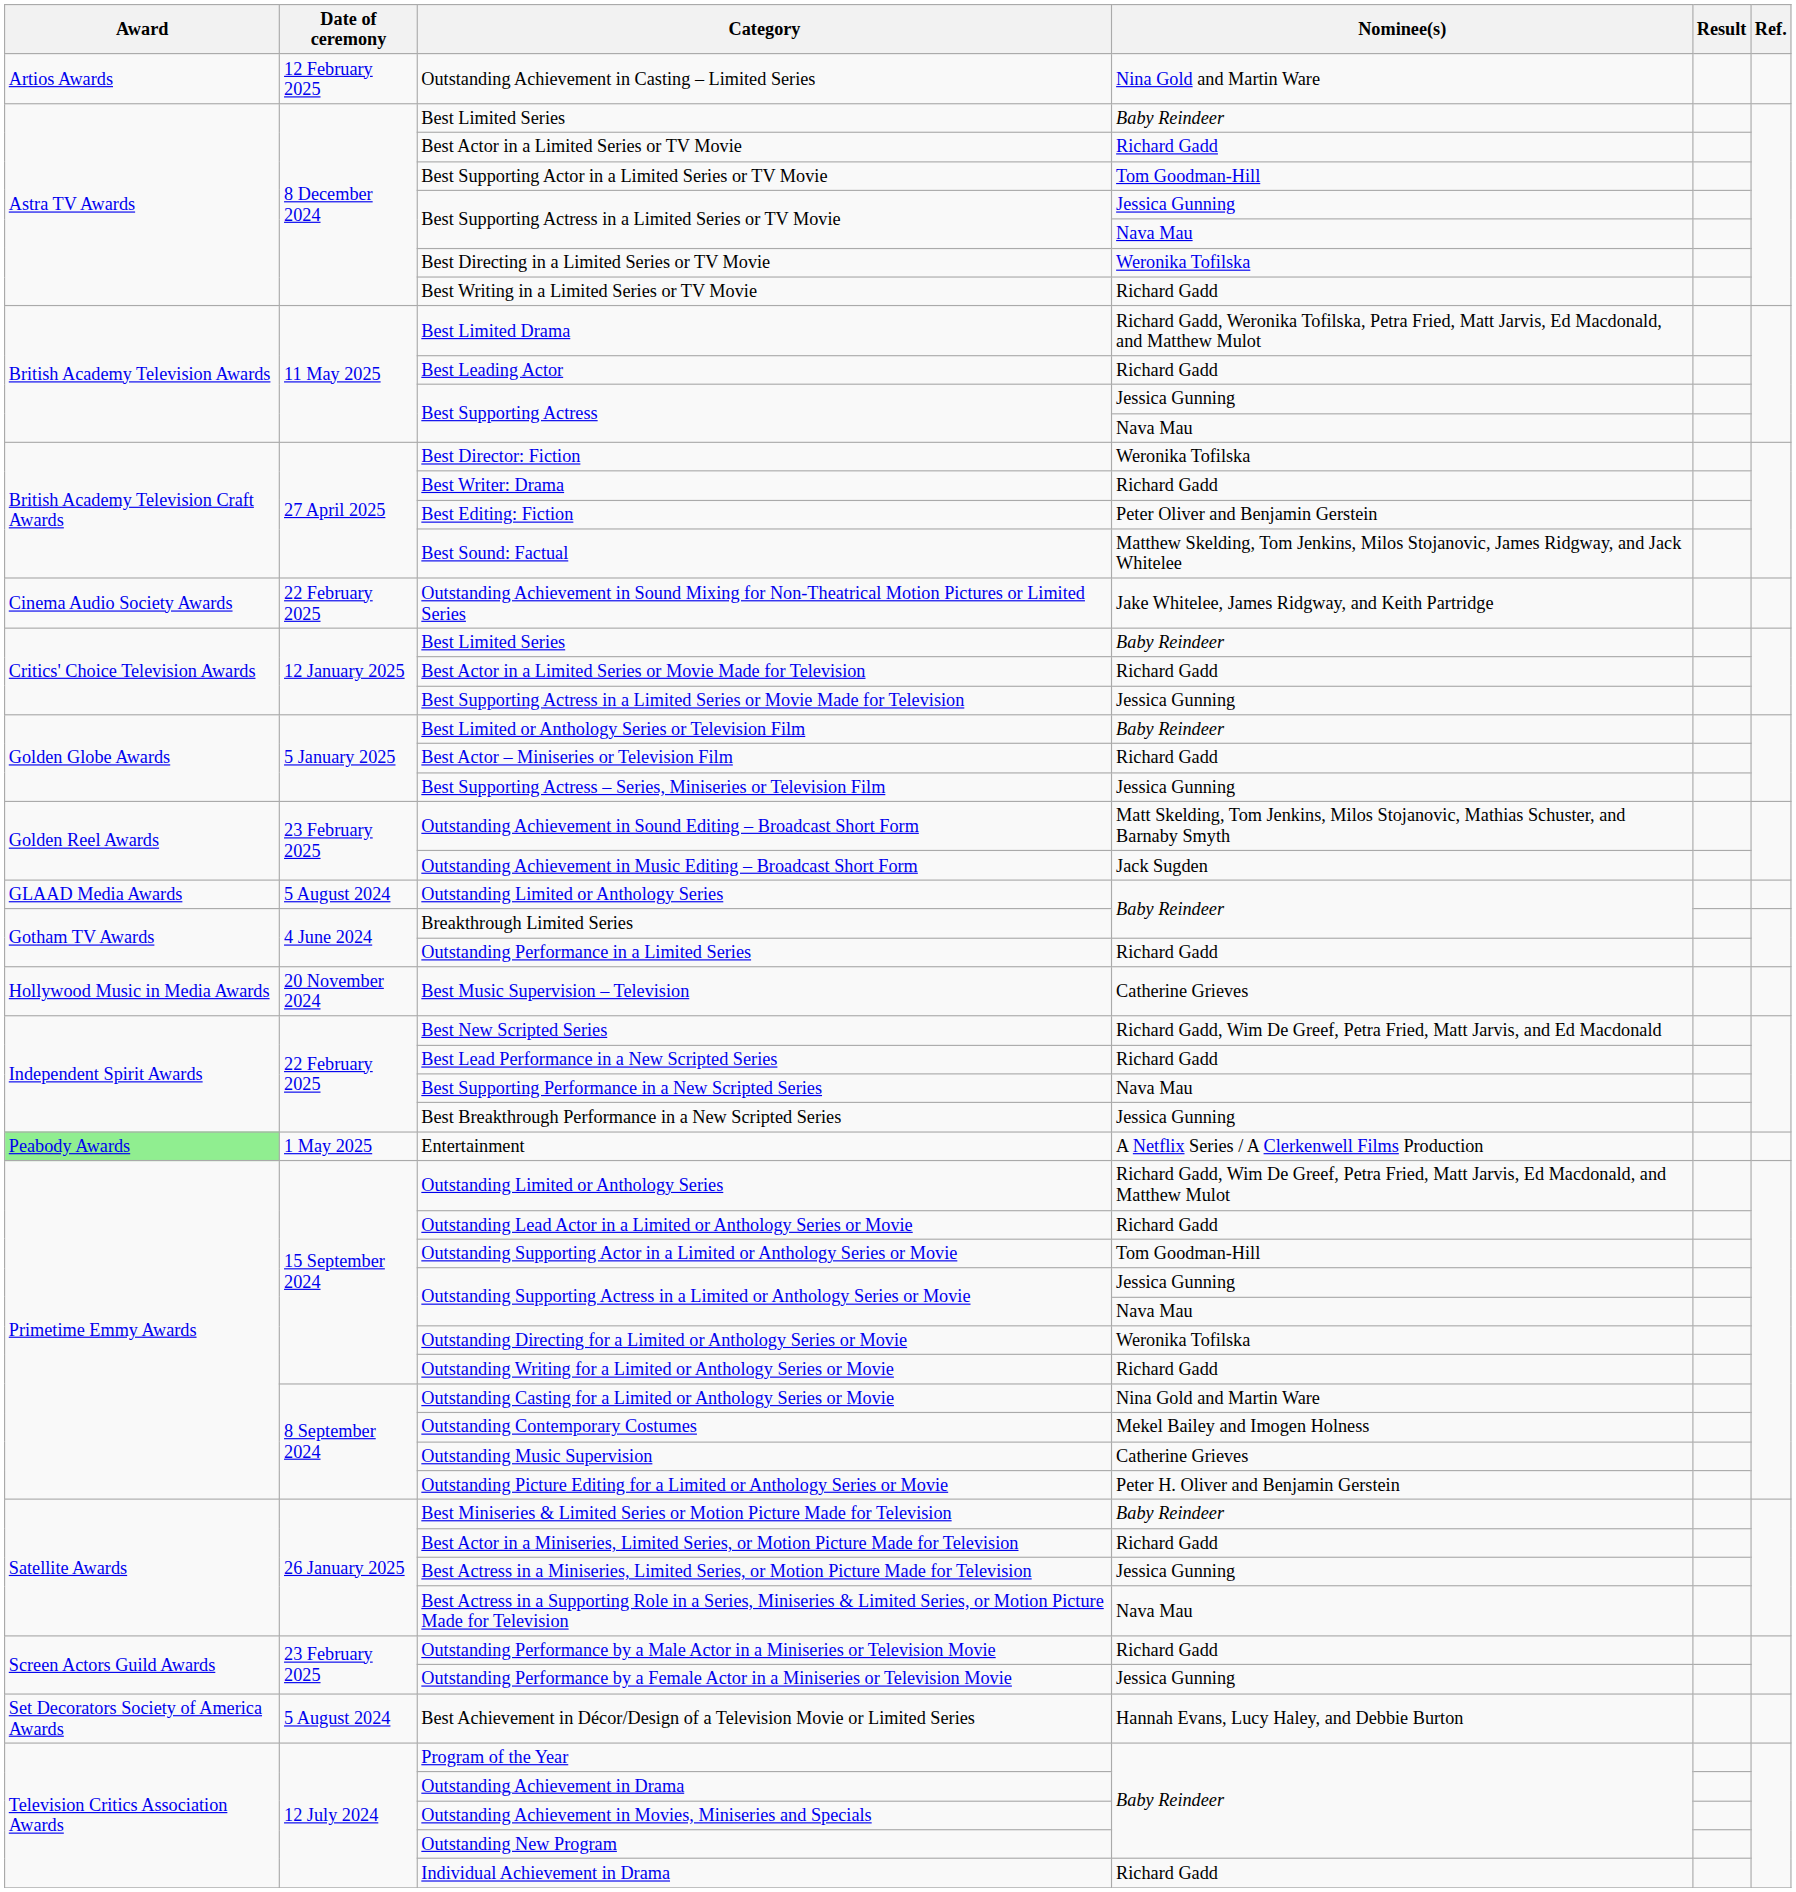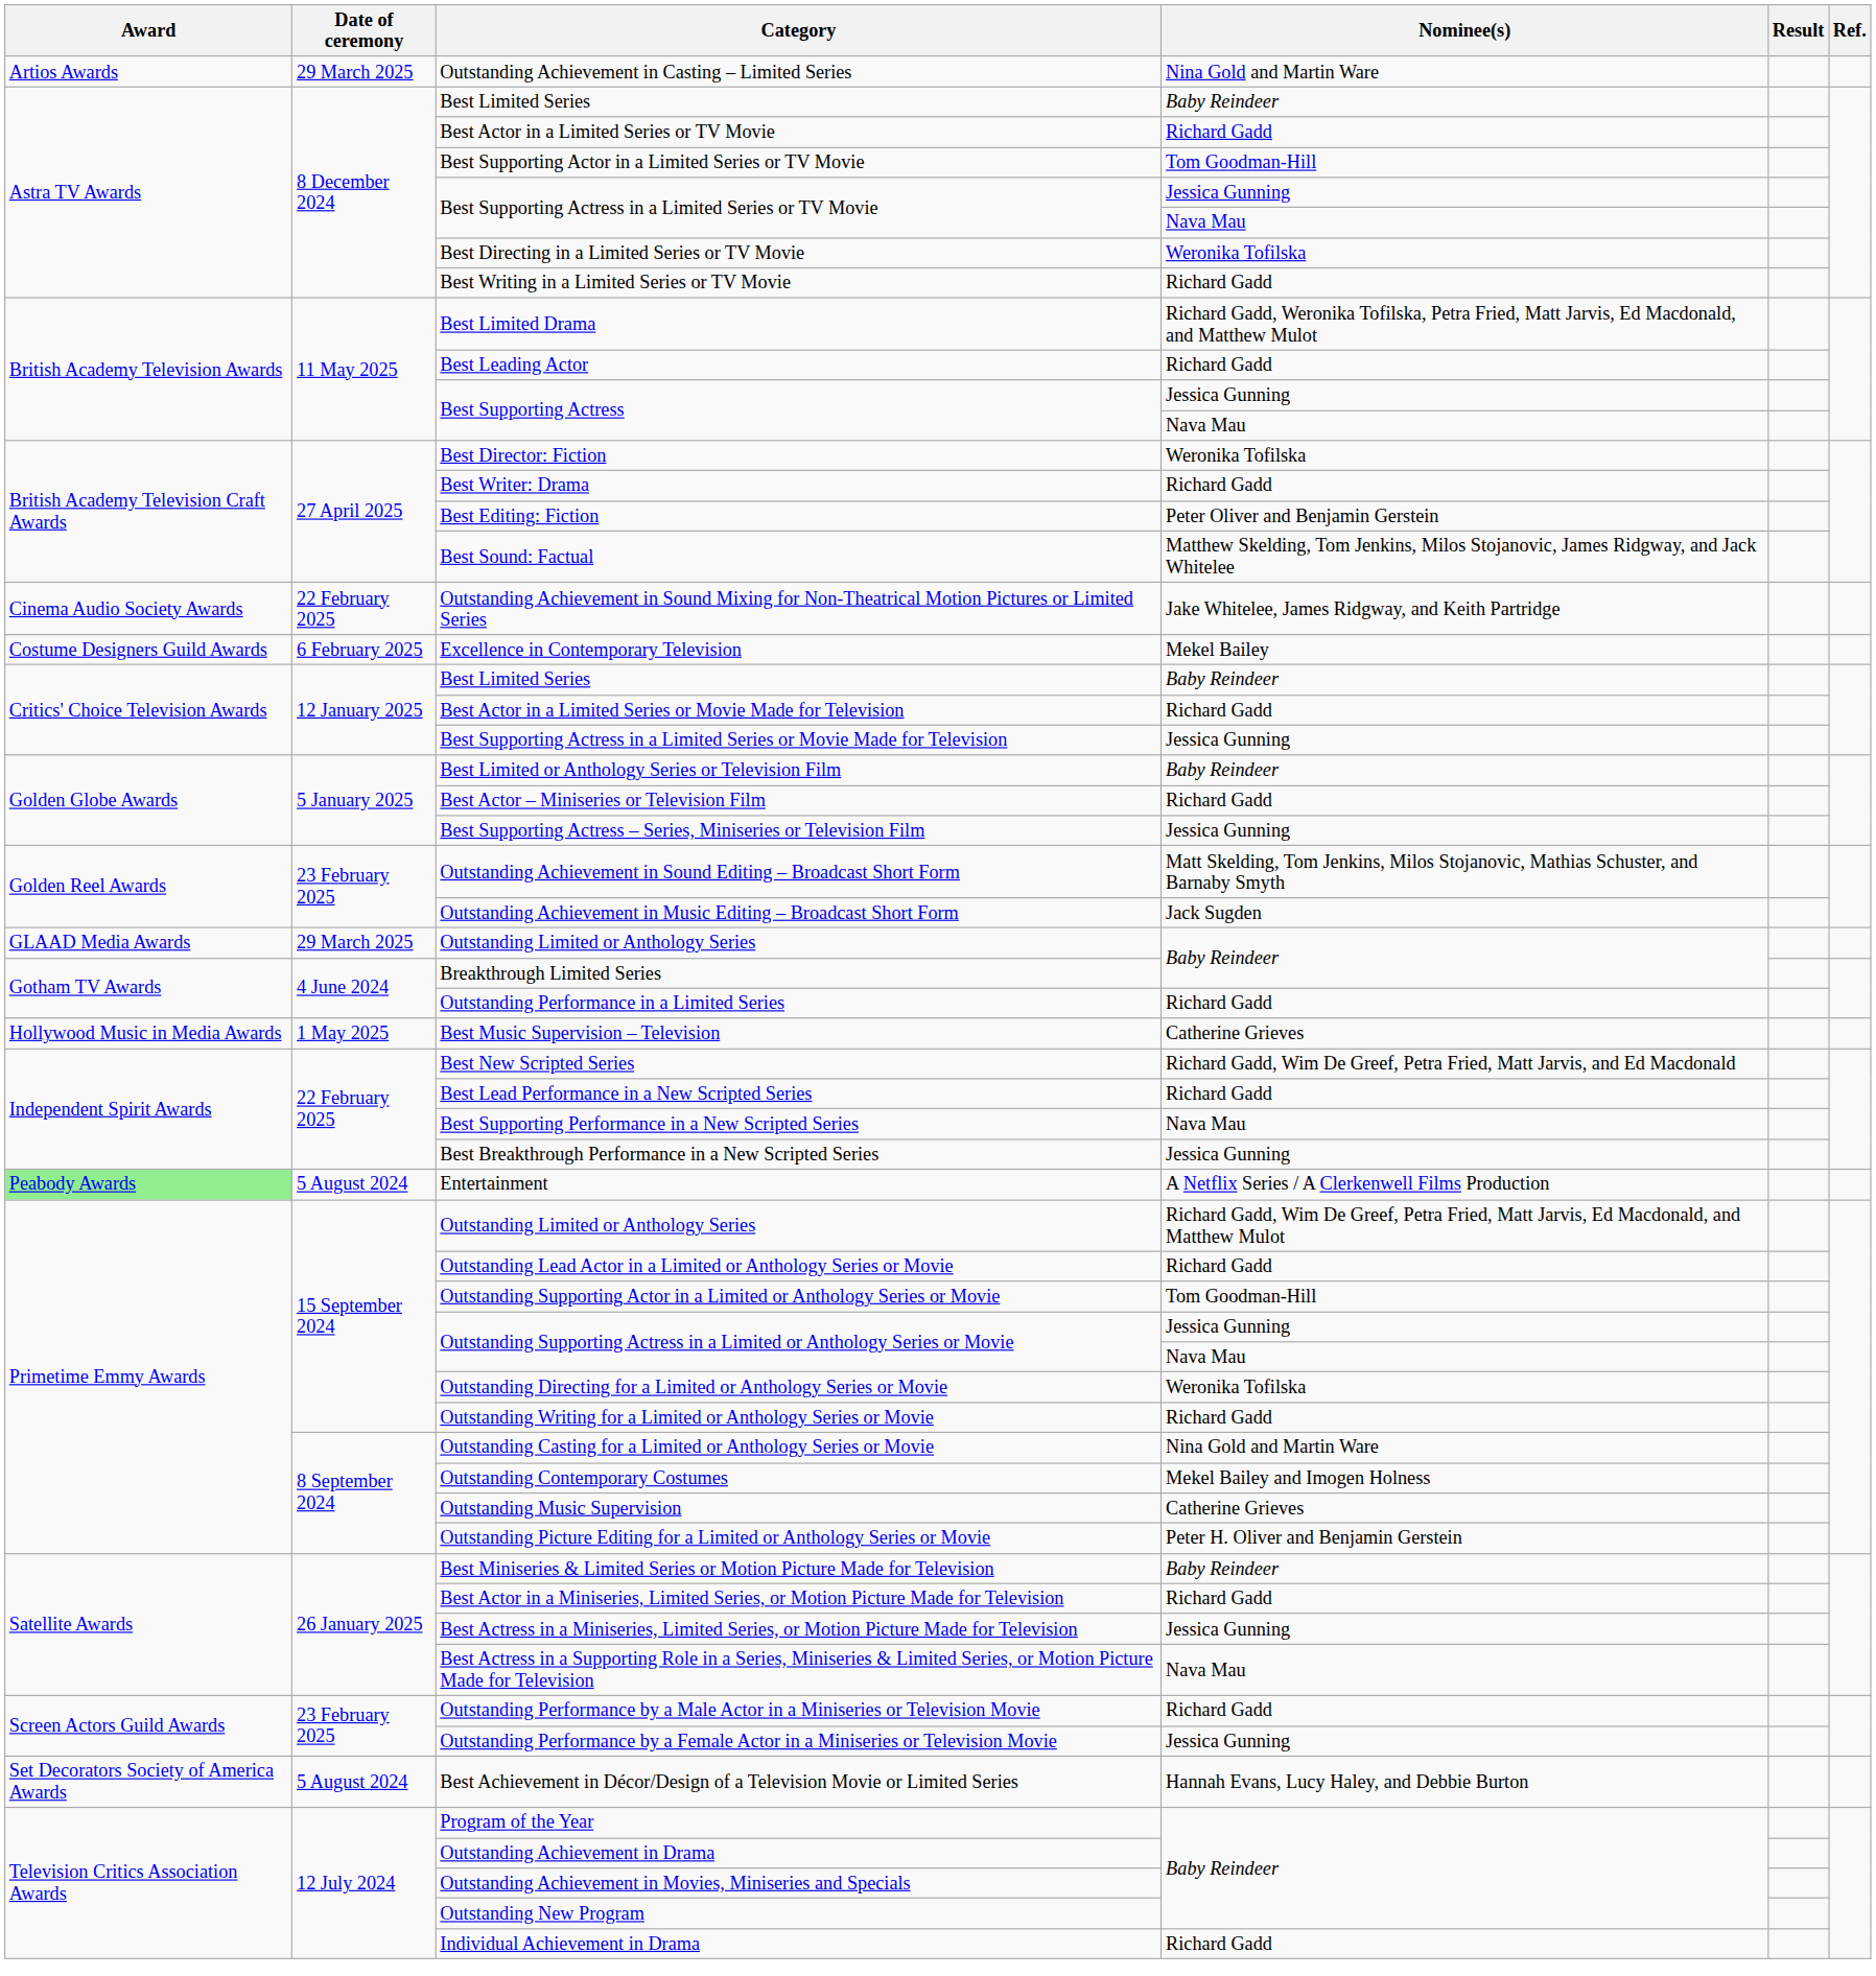 <table class="wikitable plainrowheaders sortable">
 <tr>
 <th scope="col">Award</th>
 <th scope="col">Date of ceremony</th>
 <th scope="col">Category</th>
 <th scope="col">Nominee(s)</th>
 <th scope="col">Result</th>
 <th scope="col">Ref.</th>
 </tr>
 <tr>
 <td><a href='#'>Artios Awards</a></td>
-<td><a href='#'>12 February 2025</a></td>
+<td><a href='#'>29 March 2025</a></td>
 <td>Outstanding Achievement in Casting – Limited Series</td>
 <td><a href='#'>Nina Gold</a> and Martin Ware</td>
 <td></td>
 <td align="center"></td>
 </tr>
 <tr>
 <td rowspan="7"><a href='#'>Astra TV Awards</a></td>
 <td rowspan="7"><a href='#'>8 December 2024</a></td>
 <td>Best Limited Series</td>
 <td><em>Baby Reindeer</em></td>
 <td></td>
 <td align="center" rowspan="7"></td>
 </tr>
 <tr>
 <td>Best Actor in a Limited Series or TV Movie</td>
 <td><a href='#'>Richard Gadd</a></td>
 <td></td>
 </tr>
 <tr>
 <td>Best Supporting Actor in a Limited Series or TV Movie</td>
 <td><a href='#'>Tom Goodman-Hill</a></td>
 <td></td>
 </tr>
 <tr>
 <td rowspan="2">Best Supporting Actress in a Limited Series or TV Movie</td>
 <td><a href='#'>Jessica Gunning</a></td>
 <td></td>
 </tr>
 <tr>
 <td><a href='#'>Nava Mau</a></td>
 <td></td>
 </tr>
 <tr>
 <td>Best Directing in a Limited Series or TV Movie</td>
 <td><a href='#'>Weronika Tofilska</a> </td>
 <td></td>
 </tr>
 <tr>
 <td>Best Writing in a Limited Series or TV Movie</td>
 <td>Richard Gadd</td>
 <td></td>
 </tr>
 <tr>
 <td rowspan="4"><a href='#'>British Academy Television Awards</a></td>
 <td rowspan="4"><a href='#'>11 May 2025</a></td>
 <td><a href='#'>Best Limited Drama</a></td>
 <td>Richard Gadd, Weronika Tofilska, Petra Fried, Matt Jarvis, Ed Macdonald, and Matthew Mulot</td>
 <td></td>
 <td align="center" rowspan="4"> <br> </td>
 </tr>
 <tr>
 <td><a href='#'>Best Leading Actor</a></td>
 <td>Richard Gadd</td>
 <td></td>
 </tr>
 <tr>
 <td rowspan="2"><a href='#'>Best Supporting Actress</a></td>
 <td>Jessica Gunning</td>
 <td></td>
 </tr>
 <tr>
 <td>Nava Mau</td>
 <td></td>
 </tr>
 <tr>
 <td rowspan="4"><a href='#'>British Academy Television Craft Awards</a></td>
 <td rowspan="4"><a href='#'>27 April 2025</a></td>
 <td><a href='#'>Best Director: Fiction</a></td>
 <td>Weronika Tofilska</td>
 <td></td>
 <td align="center" rowspan="4"> <br> </td>
 </tr>
 <tr>
 <td><a href='#'>Best Writer: Drama</a></td>
 <td>Richard Gadd</td>
 <td></td>
 </tr>
 <tr>
 <td><a href='#'>Best Editing: Fiction</a></td>
 <td>Peter Oliver and Benjamin Gerstein</td>
 <td></td>
 </tr>
 <tr>
 <td><a href='#'>Best Sound: Factual</a></td>
 <td>Matthew Skelding, Tom Jenkins, Milos Stojanovic, James Ridgway, and Jack Whitelee</td>
 <td></td>
 </tr>
 <tr>
 <td><a href='#'>Cinema Audio Society Awards</a></td>
 <td><a href='#'>22 February 2025</a></td>
 <td><a href='#'>Outstanding Achievement in Sound Mixing for Non-Theatrical Motion Pictures or Limited Series</a></td>
 <td>Jake Whitelee, James Ridgway, and Keith Partridge </td>
 <td></td>
 <td align="center"><br></td>
 </tr>
 <tr>
+<td><a href='#'>Costume Designers Guild Awards</a></td>
+<td><a href='#'>6 February 2025</a></td>
+<td><a href='#'>Excellence in Contemporary Television</a></td>
+<td>Mekel Bailey </td>
+<td></td>
+<td align="center"></td>
+</tr>
+<tr>
 <td rowspan="3"><a href='#'>Critics' Choice Television Awards</a></td>
 <td rowspan="3"><a href='#'>12 January 2025</a></td>
 <td><a href='#'>Best Limited Series</a></td>
 <td><em>Baby Reindeer</em></td>
 <td></td>
 <td align="center" rowspan="3"></td>
 </tr>
 <tr>
 <td><a href='#'>Best Actor in a Limited Series or Movie Made for Television</a></td>
 <td>Richard Gadd</td>
 <td></td>
 </tr>
 <tr>
 <td><a href='#'>Best Supporting Actress in a Limited Series or Movie Made for Television</a></td>
 <td>Jessica Gunning</td>
 <td></td>
 </tr>
 <tr>
 <td rowspan="3"><a href='#'>Golden Globe Awards</a></td>
 <td rowspan="3"><a href='#'>5 January 2025</a></td>
 <td><a href='#'>Best Limited or Anthology Series or Television Film</a></td>
 <td><em>Baby Reindeer</em></td>
 <td></td>
 <td align="center" rowspan="3"></td>
 </tr>
 <tr>
 <td><a href='#'>Best Actor – Miniseries or Television Film</a></td>
 <td>Richard Gadd</td>
 <td></td>
 </tr>
 <tr>
 <td><a href='#'>Best Supporting Actress – Series, Miniseries or Television Film</a></td>
 <td>Jessica Gunning</td>
 <td></td>
 </tr>
 <tr>
 <td rowspan="2"><a href='#'>Golden Reel Awards</a></td>
 <td rowspan="2"><a href='#'>23 February 2025</a></td>
 <td><a href='#'>Outstanding Achievement in Sound Editing – Broadcast Short Form</a></td>
 <td>Matt Skelding, Tom Jenkins, Milos Stojanovic, Mathias Schuster, and Barnaby Smyth </td>
 <td></td>
 <td align="center" rowspan="2"></td>
 </tr>
 <tr>
 <td><a href='#'>Outstanding Achievement in Music Editing – Broadcast Short Form</a></td>
 <td>Jack Sugden </td>
 <td></td>
 </tr>
 <tr>
 <td><a href='#'>GLAAD Media Awards</a></td>
-<td><a href='#'>5 August 2024</a></td>
+<td><a href='#'>29 March 2025</a></td>
 <td><a href='#'>Outstanding Limited or Anthology Series</a></td>
 <td rowspan="2"><em>Baby Reindeer</em></td>
 <td></td>
 <td align="center"></td>
 </tr>
 <tr>
 <td rowspan="2"><a href='#'>Gotham TV Awards</a></td>
 <td rowspan="2"><a href='#'>4 June 2024</a></td>
 <td>Breakthrough Limited Series</td>
 <td></td>
 <td align="center" rowspan="2"> <br> </td>
 </tr>
 <tr>
 <td><a href='#'>Outstanding Performance in a Limited Series</a></td>
 <td>Richard Gadd</td>
 <td></td>
 </tr>
 <tr>
 <td><a href='#'>Hollywood Music in Media Awards</a></td>
-<td><a href='#'>20 November 2024</a></td>
+<td><a href='#'>1 May 2025</a></td>
 <td><a href='#'>Best Music Supervision – Television</a></td>
 <td>Catherine Grieves</td>
 <td></td>
 <td align="center"></td>
 </tr>
 <tr>
 <td rowspan="4"><a href='#'>Independent Spirit Awards</a></td>
 <td rowspan="4"><a href='#'>22 February 2025</a></td>
 <td><a href='#'>Best New Scripted Series</a></td>
 <td>Richard Gadd, Wim De Greef, Petra Fried, Matt Jarvis, and Ed Macdonald</td>
 <td></td>
 <td align="center" rowspan="4"></td>
 </tr>
 <tr>
 <td><a href='#'>Best Lead Performance in a New Scripted Series</a></td>
 <td>Richard Gadd</td>
 <td></td>
 </tr>
 <tr>
 <td><a href='#'>Best Supporting Performance in a New Scripted Series</a></td>
 <td>Nava Mau</td>
 <td></td>
 </tr>
 <tr>
 <td>Best Breakthrough Performance in a New Scripted Series</td>
 <td>Jessica Gunning</td>
 <td></td>
 </tr>
 <tr>
 <td style="background: lightgreen;"><a href='#'>Peabody Awards</a></td>
-<td><a href='#'>1 May 2025</a></td>
+<td><a href='#'>5 August 2024</a></td>
 <td>Entertainment</td>
 <td>A <a href='#'>Netflix</a> Series / A <a href='#'>Clerkenwell Films</a> Production</td>
 <td></td>
 <td align="center"></td>
 </tr>
 <tr>
 <td rowspan="11"><a href='#'>Primetime Emmy Awards</a></td>
 <td rowspan="7"><a href='#'>15 September 2024</a></td>
 <td><a href='#'>Outstanding Limited or Anthology Series</a></td>
 <td>Richard Gadd, Wim De Greef, Petra Fried, Matt Jarvis, Ed Macdonald, and Matthew Mulot</td>
 <td></td>
 <td align="center" rowspan="11"> <br> </td>
 </tr>
 <tr>
 <td><a href='#'>Outstanding Lead Actor in a Limited or Anthology Series or Movie</a></td>
 <td>Richard Gadd</td>
 <td></td>
 </tr>
 <tr>
 <td><a href='#'>Outstanding Supporting Actor in a Limited or Anthology Series or Movie</a></td>
 <td>Tom Goodman-Hill </td>
 <td></td>
 </tr>
 <tr>
 <td rowspan="2"><a href='#'>Outstanding Supporting Actress in a Limited or Anthology Series or Movie</a></td>
 <td>Jessica Gunning </td>
 <td></td>
 </tr>
 <tr>
 <td>Nava Mau </td>
 <td></td>
 </tr>
 <tr>
 <td><a href='#'>Outstanding Directing for a Limited or Anthology Series or Movie</a></td>
 <td>Weronika Tofilska </td>
 <td></td>
 </tr>
 <tr>
 <td><a href='#'>Outstanding Writing for a Limited or Anthology Series or Movie</a></td>
 <td>Richard Gadd</td>
 <td></td>
 </tr>
 <tr>
 <td rowspan="4"><a href='#'>8 September 2024</a></td>
 <td><a href='#'>Outstanding Casting for a Limited or Anthology Series or Movie</a></td>
 <td>Nina Gold and Martin Ware</td>
 <td></td>
 </tr>
 <tr>
 <td><a href='#'>Outstanding Contemporary Costumes</a></td>
 <td>Mekel Bailey and Imogen Holness </td>
 <td></td>
 </tr>
 <tr>
 <td><a href='#'>Outstanding Music Supervision</a></td>
 <td>Catherine Grieves </td>
 <td></td>
 </tr>
 <tr>
 <td><a href='#'>Outstanding Picture Editing for a Limited or Anthology Series or Movie</a></td>
 <td>Peter H. Oliver and Benjamin Gerstein </td>
 <td></td>
 </tr>
 <tr>
 <td rowspan="4"><a href='#'>Satellite Awards</a></td>
 <td rowspan="4"><a href='#'>26 January 2025</a></td>
 <td><a href='#'>Best Miniseries & Limited Series or Motion Picture Made for Television</a></td>
 <td><em>Baby Reindeer</em></td>
 <td></td>
 <td align="center" rowspan="4"></td>
 </tr>
 <tr>
 <td><a href='#'>Best Actor in a Miniseries, Limited Series, or Motion Picture Made for Television</a></td>
 <td>Richard Gadd</td>
 <td></td>
 </tr>
 <tr>
 <td><a href='#'>Best Actress in a Miniseries, Limited Series, or Motion Picture Made for Television</a></td>
 <td>Jessica Gunning</td>
 <td></td>
 </tr>
 <tr>
 <td><a href='#'>Best Actress in a Supporting Role in a Series, Miniseries & Limited Series, or Motion Picture Made for Television</a></td>
 <td>Nava Mau</td>
 <td></td>
 </tr>
 <tr>
 <td rowspan="2"><a href='#'>Screen Actors Guild Awards</a></td>
 <td rowspan="2"><a href='#'>23 February 2025</a></td>
 <td><a href='#'>Outstanding Performance by a Male Actor in a Miniseries or Television Movie</a></td>
 <td>Richard Gadd</td>
 <td></td>
 <td align="center" rowspan="2"></td>
 </tr>
 <tr>
 <td><a href='#'>Outstanding Performance by a Female Actor in a Miniseries or Television Movie</a></td>
 <td>Jessica Gunning</td>
 <td></td>
 </tr>
 <tr>
 <td><a href='#'>Set Decorators Society of America Awards</a></td>
 <td><a href='#'>5 August 2024</a></td>
 <td>Best Achievement in Décor/Design of a Television Movie or Limited Series</td>
 <td>Hannah Evans, Lucy Haley, and Debbie Burton</td>
 <td></td>
 <td align="center"></td>
 </tr>
 <tr>
 <td rowspan="5"><a href='#'>Television Critics Association Awards</a></td>
 <td rowspan="5"><a href='#'>12 July 2024</a></td>
 <td><a href='#'>Program of the Year</a></td>
 <td rowspan="4"><em>Baby Reindeer</em></td>
 <td></td>
 <td align="center" rowspan="5"></td>
 </tr>
 <tr>
 <td><a href='#'>Outstanding Achievement in Drama</a></td>
 <td></td>
 </tr>
 <tr>
 <td><a href='#'>Outstanding Achievement in Movies, Miniseries and Specials</a></td>
 <td></td>
 </tr>
 <tr>
 <td><a href='#'>Outstanding New Program</a></td>
 <td></td>
 </tr>
 <tr>
 <td><a href='#'>Individual Achievement in Drama</a></td>
 <td>Richard Gadd</td>
 <td></td>
 </tr>
 </table>
